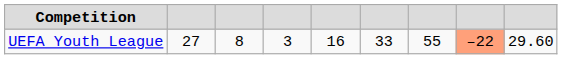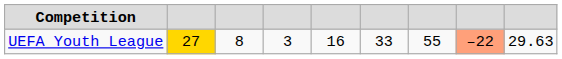 <table class="wikitable" style="text-align: center;">
 <tr>
 <th style="background:#DCDCDC">Competition</th>
 <th width="35" style="background:#DCDCDC"></th>
 <th width="35" style="background:#DCDCDC"></th>
 <th width="35" style="background:#DCDCDC"></th>
 <th width="35" style="background:#DCDCDC"></th>
 <th width="35" style="background:#DCDCDC"></th>
 <th width="35" style="background:#DCDCDC"></th>
 <th width="35" style="background:#DCDCDC"></th>
 <th width="35" style="background:#DCDCDC"></th>
 </tr>
 <tr>
 <td align=left><a href='#'>UEFA Youth League</a></td>
-<td>27</td>
+<td style="background: gold;">27</td>
 <td>8</td>
 <td>3</td>
 <td>16</td>
 <td>33</td>
 <td>55</td>
 <td style="background: lightsalmon;">–22</td>
-<td>29.60</td>
+<td>29.63</td>
 </tr>
 </table>
